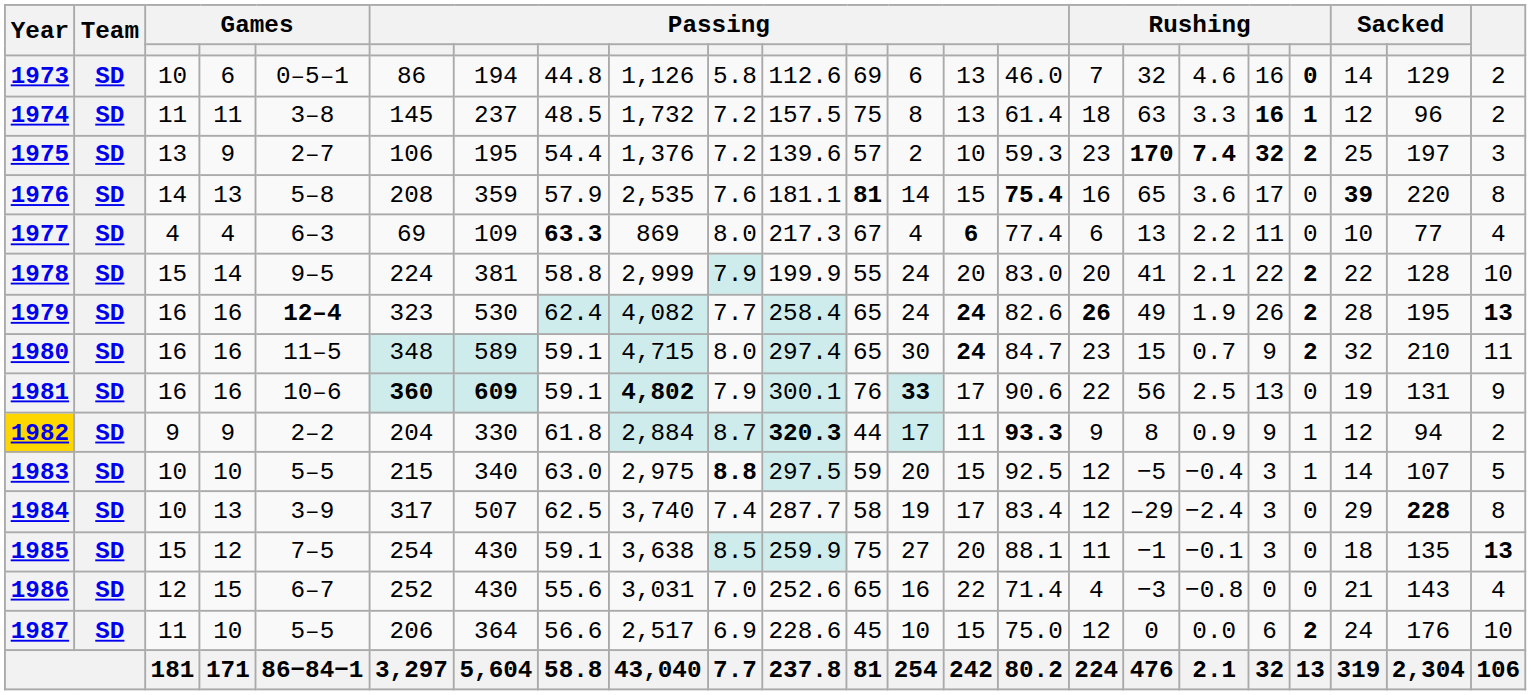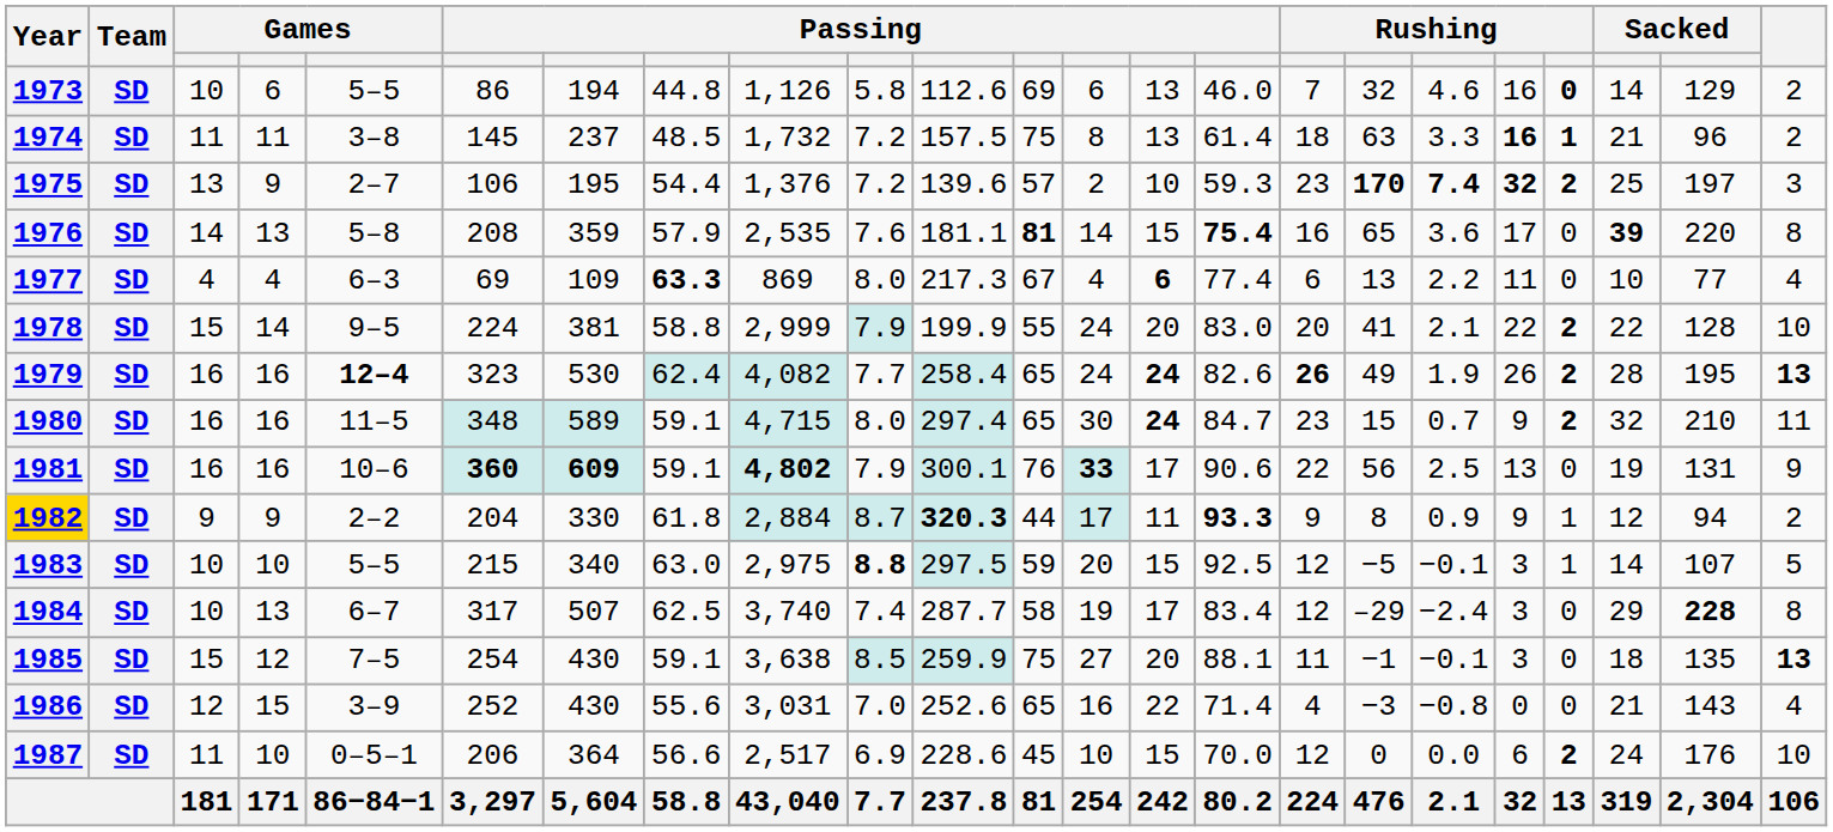 <table class="wikitable" style="text-align:center;">
 <tr>
 <th rowspan="2">Year</th>
 <th rowspan="2">Team</th>
 <th colspan="3">Games</th>
 <th colspan="10">Passing</th>
 <th colspan="5">Rushing</th>
 <th colspan="2">Sacked</th>
 <th rowspan="2"></th>
 </tr>
 <tr>
 <th></th>
 <th></th>
 <th></th>
 <th></th>
 <th></th>
 <th></th>
 <th></th>
 <th></th>
 <th></th>
 <th></th>
 <th></th>
 <th></th>
 <th></th>
 <th></th>
 <th></th>
 <th></th>
 <th></th>
 <th></th>
 <th></th>
 <th></th>
 </tr>
 <tr>
 <th><a href='#'>1973</a></th>
 <th><a href='#'>SD</a></th>
 <td>10</td>
 <td>6</td>
-<td>0–5–1</td>
+<td>5–5</td>
 <td>86</td>
 <td>194</td>
 <td>44.8</td>
 <td>1,126</td>
 <td>5.8</td>
 <td>112.6</td>
 <td>69</td>
 <td>6</td>
 <td>13</td>
 <td>46.0</td>
 <td>7</td>
 <td>32</td>
 <td>4.6</td>
 <td>16</td>
 <td><strong>0</strong></td>
 <td>14</td>
 <td>129</td>
 <td>2</td>
 </tr>
 <tr>
 <th><a href='#'>1974</a></th>
 <th><a href='#'>SD</a></th>
 <td>11</td>
 <td>11</td>
 <td>3–8</td>
 <td>145</td>
 <td>237</td>
 <td>48.5</td>
 <td>1,732</td>
 <td>7.2</td>
 <td>157.5</td>
 <td>75</td>
 <td>8</td>
 <td>13</td>
 <td>61.4</td>
 <td>18</td>
 <td>63</td>
 <td>3.3</td>
 <td><strong>16</strong></td>
 <td><strong>1</strong></td>
-<td>12</td>
+<td>21</td>
 <td>96</td>
 <td>2</td>
 </tr>
 <tr>
 <th><a href='#'>1975</a></th>
 <th><a href='#'>SD</a></th>
 <td>13</td>
 <td>9</td>
 <td>2–7</td>
 <td>106</td>
 <td>195</td>
 <td>54.4</td>
 <td>1,376</td>
 <td>7.2</td>
 <td>139.6</td>
 <td>57</td>
 <td>2</td>
 <td>10</td>
 <td>59.3</td>
 <td>23</td>
 <td><strong>170</strong></td>
 <td><strong>7.4</strong></td>
 <td><strong>32</strong></td>
 <td><strong>2</strong></td>
 <td>25</td>
 <td>197</td>
 <td>3</td>
 </tr>
 <tr>
 <th><a href='#'>1976</a></th>
 <th><a href='#'>SD</a></th>
 <td>14</td>
 <td>13</td>
 <td>5–8</td>
 <td>208</td>
 <td>359</td>
 <td>57.9</td>
 <td>2,535</td>
 <td>7.6</td>
 <td>181.1</td>
 <td><strong>81</strong></td>
 <td>14</td>
 <td>15</td>
 <td><strong>75.4</strong></td>
 <td>16</td>
 <td>65</td>
 <td>3.6</td>
 <td>17</td>
 <td>0</td>
 <td><strong>39</strong></td>
 <td>220</td>
 <td>8</td>
 </tr>
 <tr>
 <th><a href='#'>1977</a></th>
 <th><a href='#'>SD</a></th>
 <td>4</td>
 <td>4</td>
 <td>6–3</td>
 <td>69</td>
 <td>109</td>
 <td><strong>63.3</strong></td>
 <td>869</td>
 <td>8.0</td>
 <td>217.3</td>
 <td>67</td>
 <td>4</td>
 <td><strong>6</strong></td>
 <td>77.4</td>
 <td>6</td>
 <td>13</td>
 <td>2.2</td>
 <td>11</td>
 <td>0</td>
 <td>10</td>
 <td>77</td>
 <td>4</td>
 </tr>
 <tr>
 <th><a href='#'>1978</a></th>
 <th><a href='#'>SD</a></th>
 <td>15</td>
 <td>14</td>
 <td>9–5</td>
 <td>224</td>
 <td>381</td>
 <td>58.8</td>
 <td>2,999</td>
 <td style="background:#cfecec;">7.9</td>
 <td>199.9</td>
 <td>55</td>
 <td>24</td>
 <td>20</td>
 <td>83.0</td>
 <td>20</td>
 <td>41</td>
 <td>2.1</td>
 <td>22</td>
 <td><strong>2</strong></td>
 <td>22</td>
 <td>128</td>
 <td>10</td>
 </tr>
 <tr>
 <th><a href='#'>1979</a></th>
 <th><a href='#'>SD</a></th>
 <td>16</td>
 <td>16</td>
 <td><strong>12–4</strong></td>
 <td>323</td>
 <td>530</td>
 <td style="background:#cfecec;">62.4</td>
 <td style="background:#cfecec;">4,082</td>
 <td>7.7</td>
 <td style="background:#cfecec;">258.4</td>
 <td>65</td>
 <td>24</td>
 <td><strong>24</strong></td>
 <td>82.6</td>
 <td><strong>26</strong></td>
 <td>49</td>
 <td>1.9</td>
 <td>26</td>
 <td><strong>2</strong></td>
 <td>28</td>
 <td>195</td>
 <td><strong>13</strong></td>
 </tr>
 <tr>
 <th><a href='#'>1980</a></th>
 <th><a href='#'>SD</a></th>
 <td>16</td>
 <td>16</td>
 <td>11–5</td>
 <td style="background:#cfecec;">348</td>
 <td style="background:#cfecec;">589</td>
 <td>59.1</td>
 <td style="background:#cfecec;">4,715</td>
 <td>8.0</td>
 <td style="background:#cfecec;">297.4</td>
 <td>65</td>
 <td>30</td>
 <td><strong>24</strong></td>
 <td>84.7</td>
 <td>23</td>
 <td>15</td>
 <td>0.7</td>
 <td>9</td>
 <td><strong>2</strong></td>
 <td>32</td>
 <td>210</td>
 <td>11</td>
 </tr>
 <tr>
 <th><a href='#'>1981</a></th>
 <th><a href='#'>SD</a></th>
 <td>16</td>
 <td>16</td>
 <td>10–6</td>
 <td style="background:#cfecec;"><strong>360</strong></td>
 <td style="background:#cfecec;"><strong>609</strong></td>
 <td>59.1</td>
 <td style="background:#cfecec;"><strong>4,802</strong></td>
 <td>7.9</td>
 <td style="background:#cfecec;">300.1</td>
 <td>76</td>
 <td style="background:#cfecec;"><strong>33</strong></td>
 <td>17</td>
 <td>90.6</td>
 <td>22</td>
 <td>56</td>
 <td>2.5</td>
 <td>13</td>
 <td>0</td>
 <td>19</td>
 <td>131</td>
 <td>9</td>
 </tr>
 <tr>
 <th style="background:#ffd700;"><a href='#'>1982</a></th>
 <th><a href='#'>SD</a></th>
 <td>9</td>
 <td>9</td>
 <td>2–2</td>
 <td>204</td>
 <td>330</td>
 <td>61.8</td>
 <td style="background:#cfecec;">2,884</td>
 <td style="background:#cfecec;">8.7</td>
 <td style="background:#cfecec;"><strong>320.3</strong></td>
 <td>44</td>
 <td style="background:#cfecec;">17</td>
 <td>11</td>
 <td><strong>93.3</strong></td>
 <td>9</td>
 <td>8</td>
 <td>0.9</td>
 <td>9</td>
 <td>1</td>
 <td>12</td>
 <td>94</td>
 <td>2</td>
 </tr>
 <tr>
 <th><a href='#'>1983</a></th>
 <th><a href='#'>SD</a></th>
 <td>10</td>
 <td>10</td>
 <td>5–5</td>
 <td>215</td>
 <td>340</td>
 <td>63.0</td>
 <td>2,975</td>
 <td><strong>8.8</strong></td>
 <td style="background:#cfecec;">297.5</td>
 <td>59</td>
 <td>20</td>
 <td>15</td>
 <td>92.5</td>
 <td>12</td>
 <td>−5</td>
-<td>−0.4</td>
+<td>−0.1</td>
 <td>3</td>
 <td>1</td>
 <td>14</td>
 <td>107</td>
 <td>5</td>
 </tr>
 <tr>
 <th><a href='#'>1984</a></th>
 <th><a href='#'>SD</a></th>
 <td>10</td>
 <td>13</td>
-<td>3–9</td>
+<td>6–7</td>
 <td>317</td>
 <td>507</td>
 <td>62.5</td>
 <td>3,740</td>
 <td>7.4</td>
 <td>287.7</td>
 <td>58</td>
 <td>19</td>
 <td>17</td>
 <td>83.4</td>
 <td>12</td>
 <td>–29</td>
 <td>−2.4</td>
 <td>3</td>
 <td>0</td>
 <td>29</td>
 <td><strong>228</strong></td>
 <td>8</td>
 </tr>
 <tr>
 <th><a href='#'>1985</a></th>
 <th><a href='#'>SD</a></th>
 <td>15</td>
 <td>12</td>
 <td>7–5</td>
 <td>254</td>
 <td>430</td>
 <td>59.1</td>
 <td>3,638</td>
 <td style="background:#cfecec;">8.5</td>
 <td style="background:#cfecec;">259.9</td>
 <td>75</td>
 <td>27</td>
 <td>20</td>
 <td>88.1</td>
 <td>11</td>
 <td>−1</td>
 <td>−0.1</td>
 <td>3</td>
 <td>0</td>
 <td>18</td>
 <td>135</td>
 <td><strong>13</strong></td>
 </tr>
 <tr>
 <th><a href='#'>1986</a></th>
 <th><a href='#'>SD</a></th>
 <td>12</td>
 <td>15</td>
-<td>6–7</td>
+<td>3–9</td>
 <td>252</td>
 <td>430</td>
 <td>55.6</td>
 <td>3,031</td>
 <td>7.0</td>
 <td>252.6</td>
 <td>65</td>
 <td>16</td>
 <td>22</td>
 <td>71.4</td>
 <td>4</td>
 <td>−3</td>
 <td>−0.8</td>
 <td>0</td>
 <td>0</td>
 <td>21</td>
 <td>143</td>
 <td>4</td>
 </tr>
 <tr>
 <th><a href='#'>1987</a></th>
 <th><a href='#'>SD</a></th>
 <td>11</td>
 <td>10</td>
-<td>5–5</td>
+<td>0–5–1</td>
 <td>206</td>
 <td>364</td>
 <td>56.6</td>
 <td>2,517</td>
 <td>6.9</td>
 <td>228.6</td>
 <td>45</td>
 <td>10</td>
 <td>15</td>
-<td>75.0</td>
+<td>70.0</td>
 <td>12</td>
 <td>0</td>
 <td>0.0</td>
 <td>6</td>
 <td><strong>2</strong></td>
 <td>24</td>
 <td>176</td>
 <td>10</td>
 </tr>
 <tr>
 <th colspan="2"></th>
 <th>181</th>
 <th>171</th>
 <th>86−84−1</th>
 <th>3,297</th>
 <th>5,604</th>
 <th>58.8</th>
 <th>43,040</th>
 <th>7.7</th>
 <th>237.8</th>
 <th>81</th>
 <th>254</th>
 <th>242</th>
 <th>80.2</th>
 <th>224</th>
 <th>476</th>
 <th>2.1</th>
 <th>32</th>
 <th>13</th>
 <th>319</th>
 <th>2,304</th>
 <th>106</th>
 </tr>
 </table>
